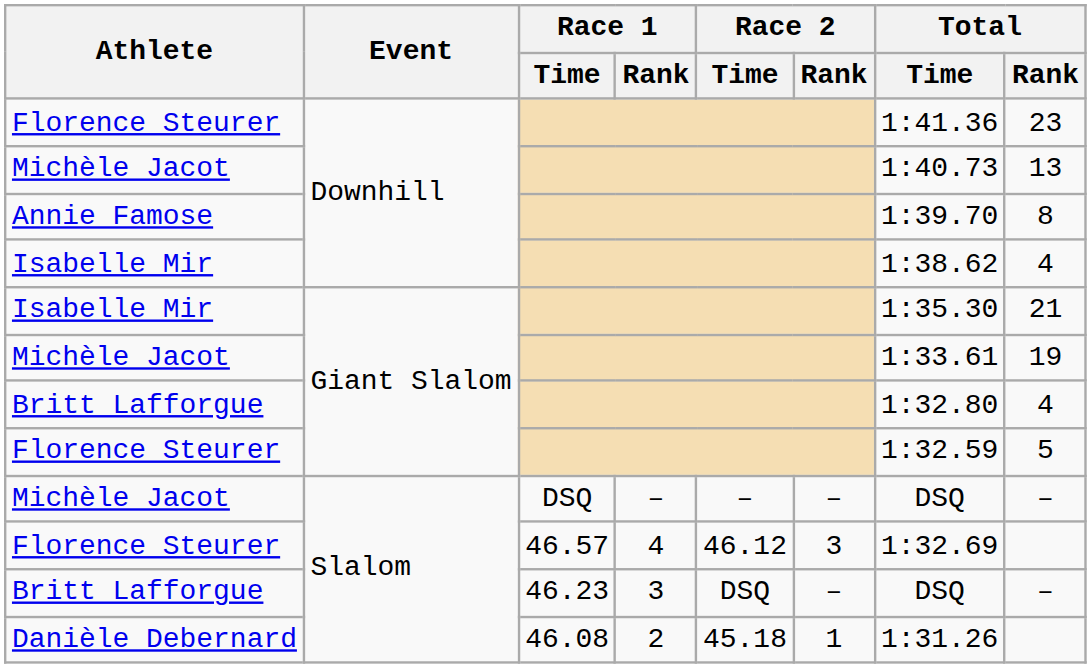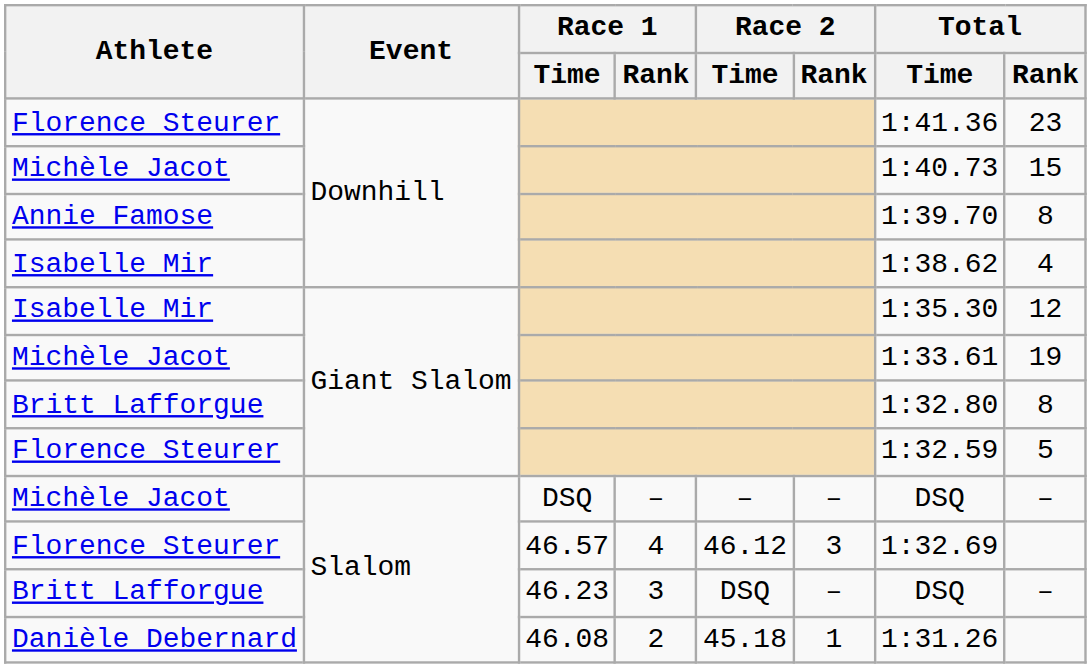 <table class="wikitable" style="font-size:90%">
 <tr>
 <th rowspan="2">Athlete</th>
 <th rowspan="2">Event</th>
 <th colspan="2">Race 1</th>
 <th colspan="2">Race 2</th>
 <th colspan="2">Total</th>
 </tr>
 <tr>
 <th>Time</th>
 <th>Rank</th>
 <th>Time</th>
 <th>Rank</th>
 <th>Time</th>
 <th>Rank</th>
 </tr>
 <tr>
 <td><a href='#'>Florence Steurer</a></td>
 <td rowspan="4">Downhill</td>
 <td colspan="4" bgcolor="wheat"></td>
 <td align="center">1:41.36</td>
 <td align="center">23</td>
 </tr>
 <tr>
 <td><a href='#'>Michèle Jacot</a></td>
 <td colspan="4" bgcolor="wheat"></td>
 <td align="center">1:40.73</td>
-<td align="center">13</td>
+<td align="center">15</td>
 </tr>
 <tr>
 <td><a href='#'>Annie Famose</a></td>
 <td colspan="4" bgcolor="wheat"></td>
 <td align="center">1:39.70</td>
 <td align="center">8</td>
 </tr>
 <tr>
 <td><a href='#'>Isabelle Mir</a></td>
 <td colspan="4" bgcolor="wheat"></td>
 <td align="center">1:38.62</td>
 <td align="center">4</td>
 </tr>
 <tr>
 <td><a href='#'>Isabelle Mir</a></td>
 <td rowspan="4">Giant Slalom</td>
 <td colspan="4" bgcolor="wheat"></td>
 <td align="center">1:35.30</td>
-<td align="center">21</td>
+<td align="center">12</td>
 </tr>
 <tr>
 <td><a href='#'>Michèle Jacot</a></td>
 <td colspan="4" bgcolor="wheat"></td>
 <td align="center">1:33.61</td>
 <td align="center">19</td>
 </tr>
 <tr>
 <td><a href='#'>Britt Lafforgue</a></td>
 <td colspan="4" bgcolor="wheat"></td>
 <td align="center">1:32.80</td>
-<td align="center">4</td>
+<td align="center">8</td>
 </tr>
 <tr>
 <td><a href='#'>Florence Steurer</a></td>
 <td colspan="4" bgcolor="wheat"></td>
 <td align="center">1:32.59</td>
 <td align="center">5</td>
 </tr>
 <tr>
 <td><a href='#'>Michèle Jacot</a></td>
 <td rowspan="4">Slalom</td>
 <td align="center">DSQ</td>
 <td align="center">–</td>
 <td align="center">–</td>
 <td align="center">–</td>
 <td align="center">DSQ</td>
 <td align="center">–</td>
 </tr>
 <tr>
 <td><a href='#'>Florence Steurer</a></td>
 <td align="center">46.57</td>
 <td align="center">4</td>
 <td align="center">46.12</td>
 <td align="center">3</td>
 <td align="center">1:32.69</td>
 <td align="center"></td>
 </tr>
 <tr>
 <td><a href='#'>Britt Lafforgue</a></td>
 <td align="center">46.23</td>
 <td align="center">3</td>
 <td align="center">DSQ</td>
 <td align="center">–</td>
 <td align="center">DSQ</td>
 <td align="center">–</td>
 </tr>
 <tr>
 <td><a href='#'>Danièle Debernard</a></td>
 <td align="center">46.08</td>
 <td align="center">2</td>
 <td align="center">45.18</td>
 <td align="center">1</td>
 <td align="center">1:31.26</td>
 <td align="center"></td>
 </tr>
 </table>
